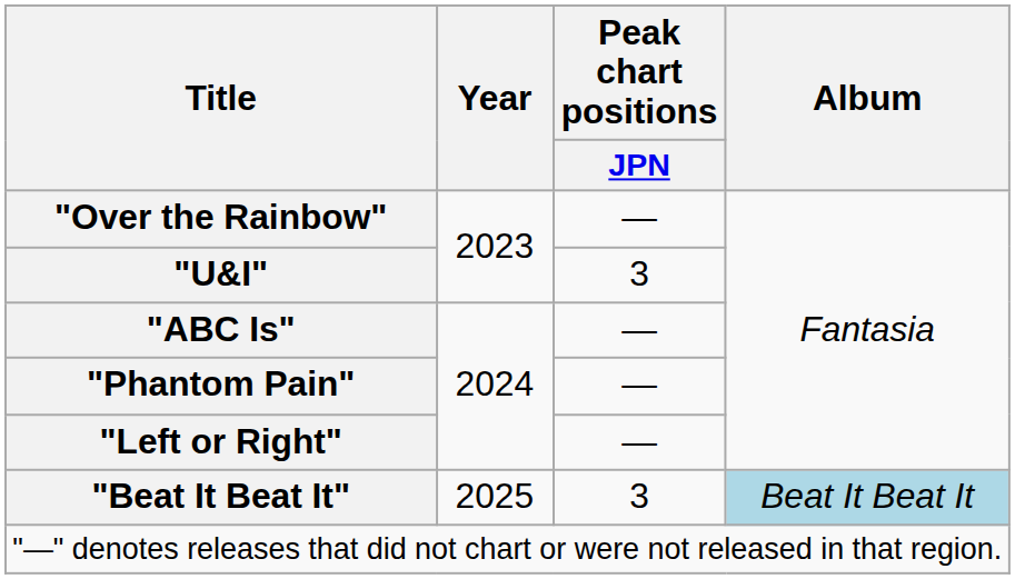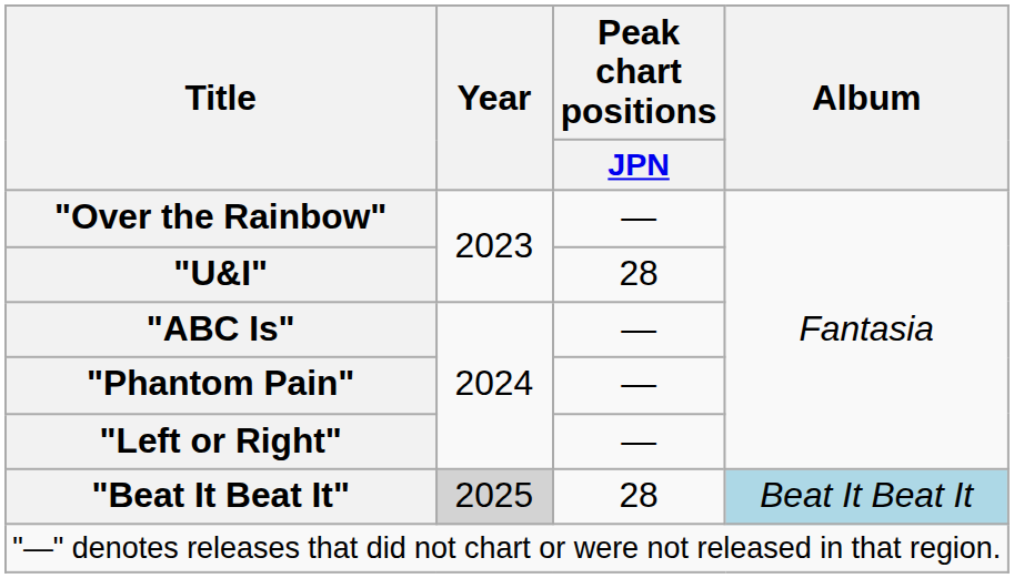 <table class="wikitable plainrowheaders" style="text-align:center;">
 <tr>
 <th scope="col" rowspan="2">Title</th>
 <th scope="col" rowspan="2">Year</th>
 <th scope="col" colspan="1">Peak <br> chart <br> positions</th>
 <th scope="col" rowspan="2">Album</th>
 </tr>
 <tr>
 <th scope="col" style="font-size:90%; width:3em"><a href='#'>JPN</a><br></th>
 </tr>
 <tr>
 <th scope="row">"Over the Rainbow"</th>
 <td rowspan="2">2023</td>
 <td>—</td>
 <td rowspan="5"><em>Fantasia</em></td>
 </tr>
 <tr>
 <th scope="row">"U&I"</th>
-<td>3</td>
+<td>28</td>
 </tr>
 <tr>
 <th scope="row">"ABC Is"</th>
 <td rowspan="3">2024</td>
 <td>—</td>
 </tr>
 <tr>
 <th scope="row">"Phantom Pain"</th>
 <td>—</td>
 </tr>
 <tr>
 <th scope="row">"Left or Right"</th>
 <td>—</td>
 </tr>
 <tr>
 <th scope="row">"Beat It Beat It"</th>
-<td>2025</td>
-<td>3</td>
+<td style="background: lightgrey;">2025</td>
+<td>28</td>
 <td style="background: lightblue;"><em>Beat It Beat It</em></td>
 </tr>
 <tr>
 <td colspan="4" style="font-size:85%">"—" denotes releases that did not chart or were not released in that region.</td>
 </tr>
 </table>
